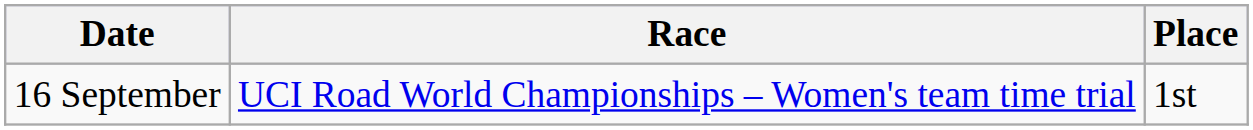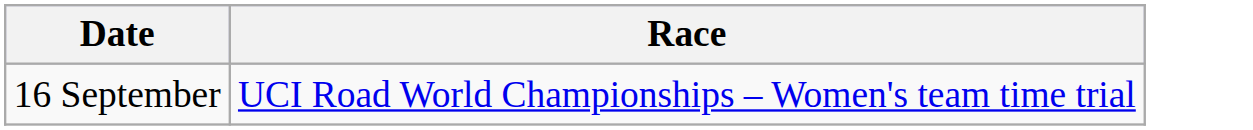 <table class="wikitable">
 <tr style="background:#ccccff;">
 <th>Date</th>
 <th>Race</th>
-<th>Place</th>
 </tr>
 <tr>
 <td>16 September</td>
 <td><a href='#'>UCI Road World Championships – Women's team time trial</a></td>
-<td>1st</td>
 </tr>
 </table>
